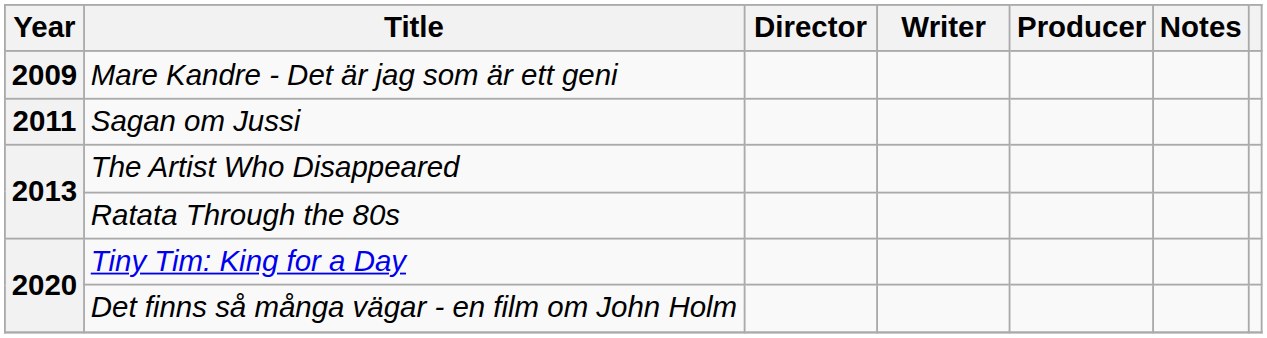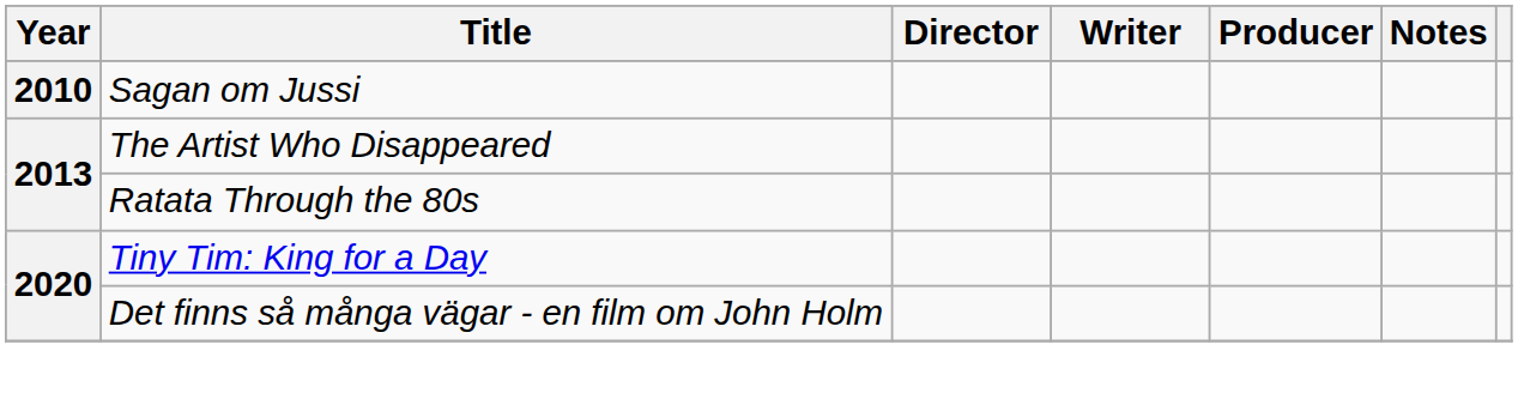 <table class="wikitable plainrowheaders sortable">
 <tr>
 <th scope="col">Year</th>
 <th scope="col">Title</th>
 <th scope="col" width=65>Director</th>
 <th scope="col" width=65>Writer</th>
 <th scope="col" width=65>Producer</th>
 <th scope="col" class="unsortable">Notes</th>
 <th scope="col" class="unsortable"></th>
 </tr>
 <tr>
-<th scope="row">2009</th>
-<td><em>Mare Kandre - Det är jag som är ett geni</em></td>
-<td></td>
-<td></td>
-<td></td>
-<td></td>
-<td></td>
-</tr>
-<tr>
-<th scope="row">2011</th>
+<th scope="row">2010</th>
 <td><em>Sagan om Jussi</em></td>
 <td></td>
 <td></td>
 <td></td>
 <td></td>
 <td></td>
 </tr>
 <tr>
 <th scope="row" rowspan="2">2013</th>
 <td><em>The Artist Who Disappeared </em></td>
 <td></td>
 <td></td>
 <td></td>
 <td></td>
 <td></td>
 </tr>
 <tr>
 <td><em>Ratata Through the 80s</em></td>
 <td></td>
 <td></td>
 <td></td>
 <td></td>
 <td></td>
 </tr>
 <tr>
 <th scope="row" rowspan="2">2020</th>
 <td><em><a href='#'>Tiny Tim: King for a Day</a></em></td>
 <td></td>
 <td></td>
 <td></td>
 <td></td>
 <td></td>
 </tr>
 <tr>
 <td><em>Det finns så många vägar - en film om John Holm</em></td>
 <td></td>
 <td></td>
 <td></td>
 <td></td>
 <td></td>
 </tr>
 <tr>
 </tr>
 </table>
